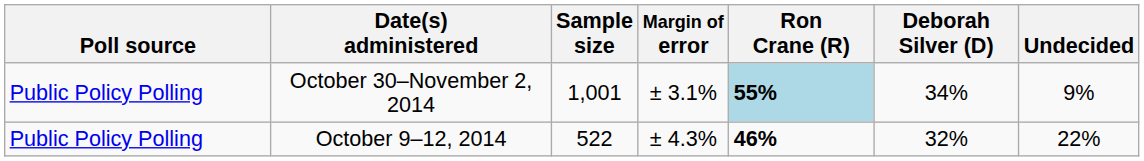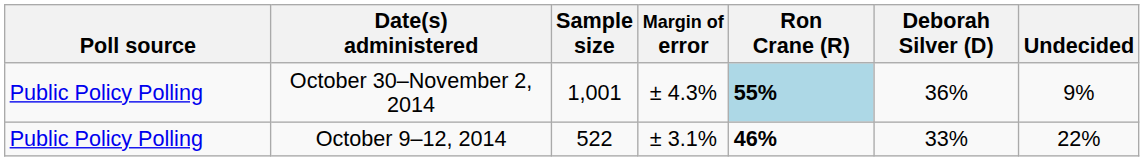 <table class="wikitable">
 <tr valign= bottom>
 <th style="width:190px;">Poll source</th>
 <th style="width:200px;">Date(s)<br>administered</th>
 <th class=small>Sample<br>size</th>
 <th class=small><small>Margin of</small><br>error</th>
 <th style="width:100px;">Ron<br>Crane (R)</th>
 <th style="width:100px;">Deborah<br>Silver (D)</th>
 <th>Undecided</th>
 </tr>
 <tr>
 <td><a href='#'>Public Policy Polling</a></td>
 <td align=center>October 30–November 2, 2014</td>
 <td align=center>1,001</td>
-<td align=center>± 3.1%</td>
+<td align=center>± 4.3%</td>
 <td style="background: lightblue;"><strong>55%</strong></td>
-<td align=center>34%</td>
+<td align=center>36%</td>
 <td align=center>9%</td>
 </tr>
 <tr>
 <td><a href='#'>Public Policy Polling</a></td>
 <td align=center>October 9–12, 2014</td>
 <td align=center>522</td>
-<td align=center>± 4.3%</td>
+<td align=center>± 3.1%</td>
 <td><strong>46%</strong></td>
-<td align=center>32%</td>
+<td align=center>33%</td>
 <td align=center>22%</td>
 </tr>
 </table>
